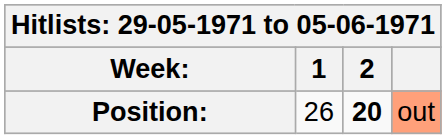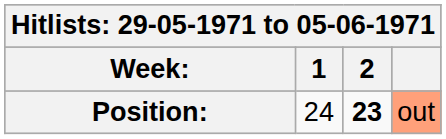 <table class="wikitable" style="text-align:center;">
 <tr>
 <th colspan="6">Hitlists: 29-05-1971 to 05-06-1971</th>
 </tr>
 <tr>
 <th>Week:</th>
 <th style="width:1.32em;">1</th>
 <th style="width:1.32em;">2</th>
 <th style="width:1.32em;"></th>
 </tr>
 <tr>
 <th>Position:</th>
-<td>26</td>
-<td><strong>20</strong></td>
+<td>24</td>
+<td><strong>23</strong></td>
 <td style="background: lightsalmon;">out</td>
 </tr>
 </table>
